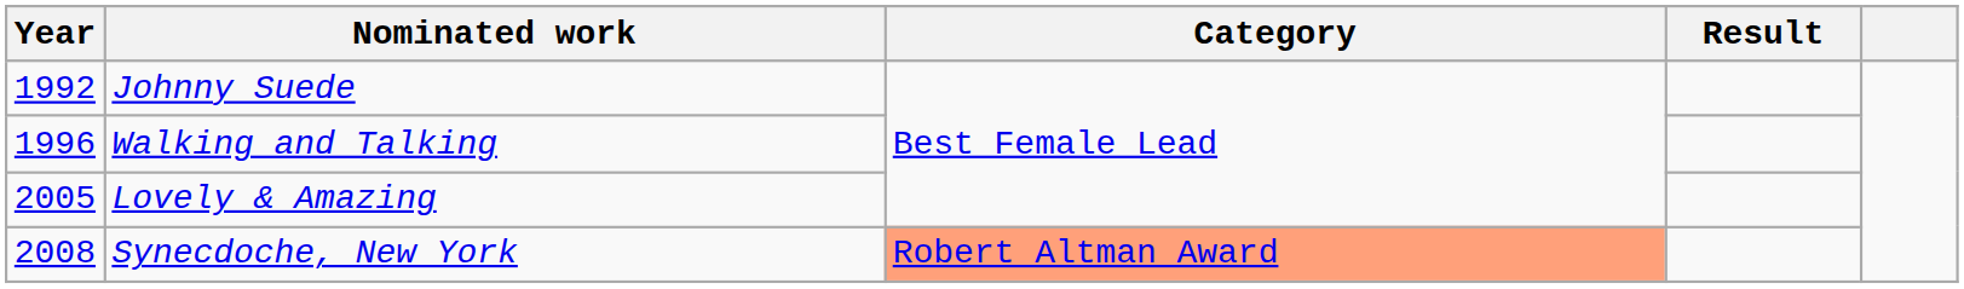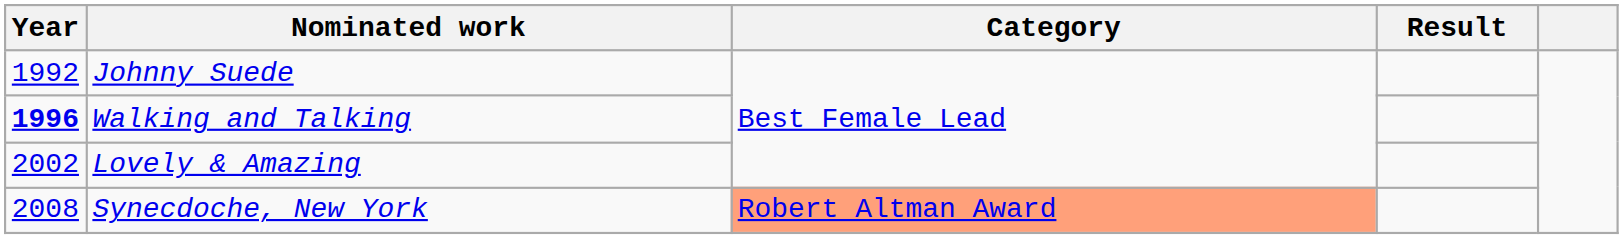 <table class="wikitable" width=85%>
 <tr>
 <th width=5%>Year</th>
 <th width=40%>Nominated work</th>
 <th width=40%>Category</th>
 <th width=10%>Result</th>
 <th width=5%></th>
 </tr>
 <tr>
 <td style="text-align:center;"><a href='#'>1992</a></td>
 <td><em><a href='#'>Johnny Suede</a></em></td>
 <td rowspan="3"><a href='#'>Best Female Lead</a></td>
 <td></td>
 <td rowspan="4"></td>
 </tr>
 <tr>
-<td style="text-align:center;"><a href='#'>1996</a></td>
+<td style="text-align:center;"><strong><a href='#'>1996</a></strong></td>
 <td><em><a href='#'>Walking and Talking</a></em></td>
 <td></td>
 </tr>
 <tr>
-<td style="text-align:center;"><a href='#'>2005</a></td>
+<td style="text-align:center;"><a href='#'>2002</a></td>
 <td><em><a href='#'>Lovely & Amazing</a></em></td>
 <td></td>
 </tr>
 <tr>
 <td style="text-align:center;"><a href='#'>2008</a></td>
 <td><em><a href='#'>Synecdoche, New York</a></em></td>
 <td style="background: lightsalmon;"><a href='#'>Robert Altman Award</a></td>
 <td></td>
 </tr>
 </table>
